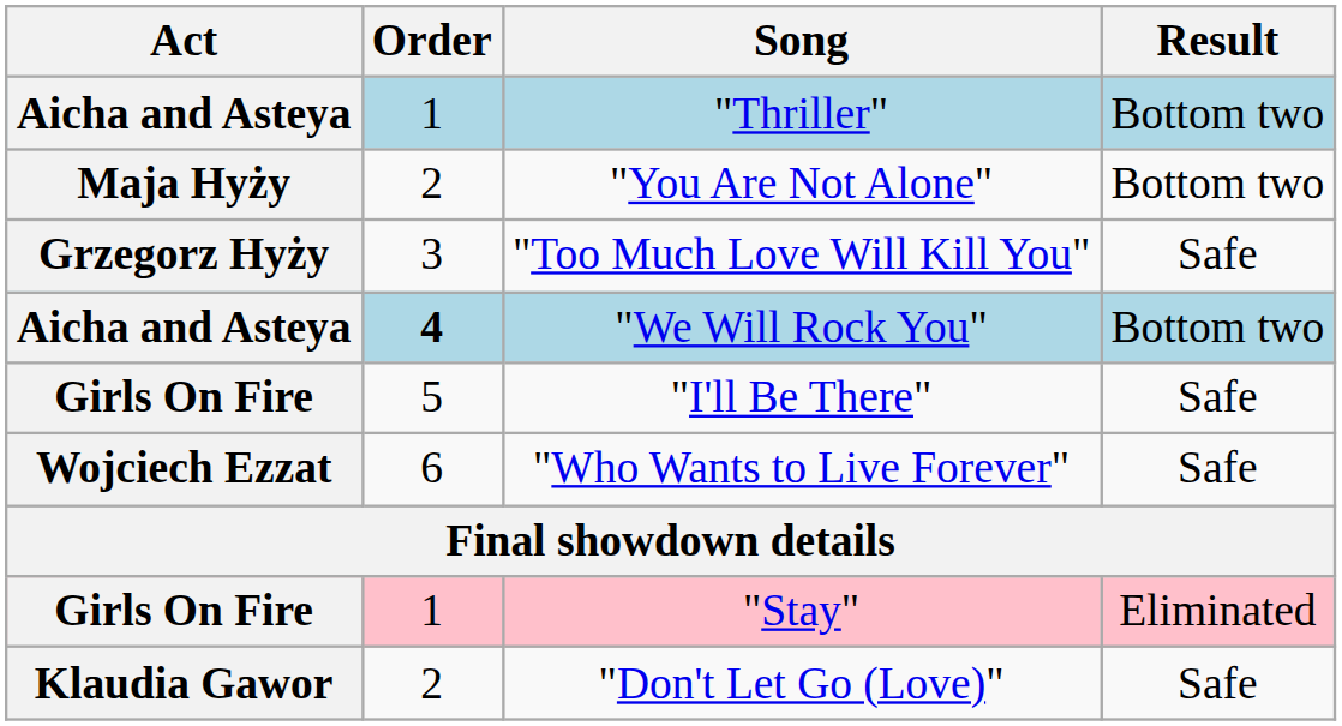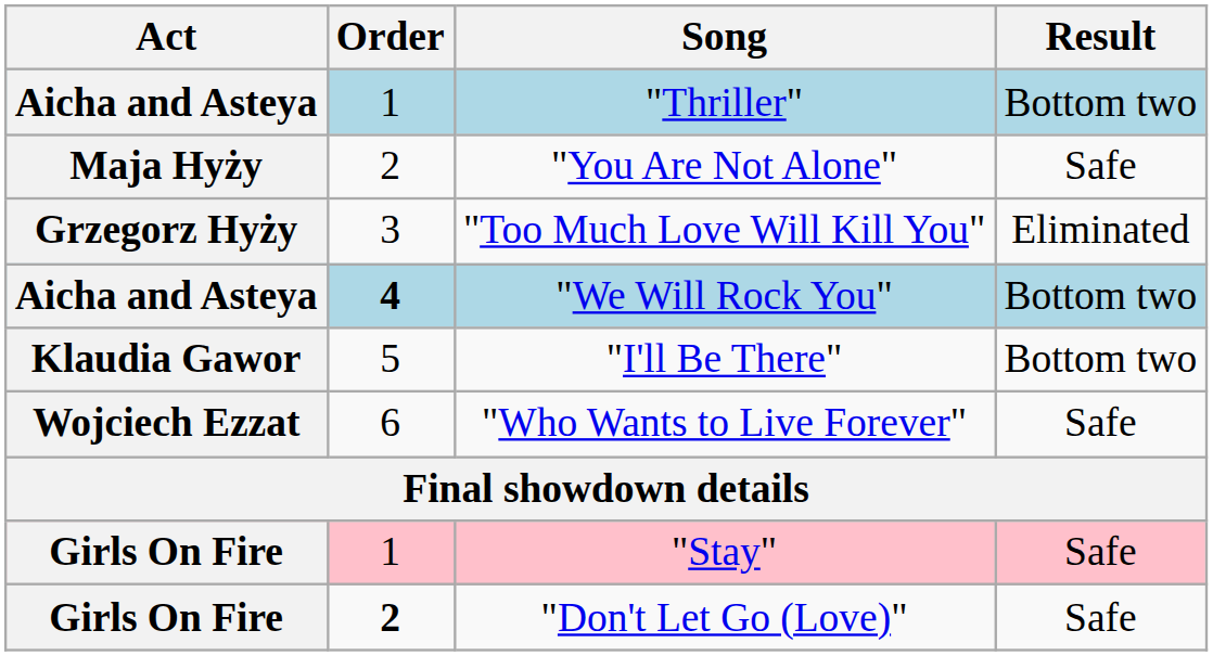 <table class="wikitable plainrowheaders" style="text-align:center;">
 <tr>
 <th scope="col">Act</th>
 <th scope="col">Order</th>
 <th scope="col">Song</th>
 <th scope="col">Result</th>
 </tr>
 <tr bgcolor="lightblue">
 <th scope="row">Aicha and Asteya</th>
 <td>1</td>
 <td>"<a href='#'>Thriller</a>"</td>
 <td>Bottom two</td>
 </tr>
 <tr>
 <th scope="row">Maja Hyży</th>
 <td>2</td>
 <td>"<a href='#'>You Are Not Alone</a>"</td>
-<td>Bottom two</td>
+<td>Safe</td>
 </tr>
 <tr>
 <th scope="row">Grzegorz Hyży</th>
 <td>3</td>
 <td>"<a href='#'>Too Much Love Will Kill You</a>"</td>
-<td>Safe</td>
+<td>Eliminated</td>
 </tr>
 <tr bgcolor="lightblue">
 <th scope="row">Aicha and Asteya</th>
 <td><strong>4</strong></td>
 <td>"<a href='#'>We Will Rock You</a>"</td>
 <td>Bottom two</td>
 </tr>
 <tr>
-<th scope="row">Girls On Fire</th>
+<th scope="row">Klaudia Gawor</th>
 <td>5</td>
 <td>"<a href='#'>I'll Be There</a>"</td>
-<td>Safe</td>
+<td>Bottom two</td>
 </tr>
 <tr>
 <th scope="row">Wojciech Ezzat</th>
 <td>6</td>
 <td>"<a href='#'>Who Wants to Live Forever</a>"</td>
 <td>Safe</td>
 </tr>
 <tr>
 <th colspan="4">Final showdown details</th>
 </tr>
 <tr style="background:pink;">
 <th scope="row">Girls On Fire</th>
 <td>1</td>
 <td>"<a href='#'>Stay</a>"</td>
-<td>Eliminated</td>
+<td>Safe</td>
 </tr>
 <tr>
-<th scope="row">Klaudia Gawor</th>
-<td>2</td>
+<th scope="row">Girls On Fire</th>
+<td><strong>2</strong></td>
 <td>"<a href='#'>Don't Let Go (Love)</a>"</td>
 <td>Safe</td>
 </tr>
 </table>
